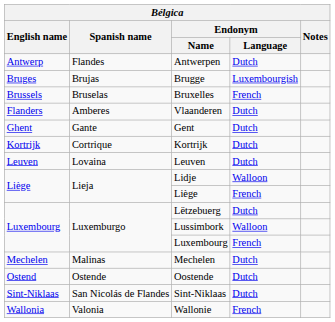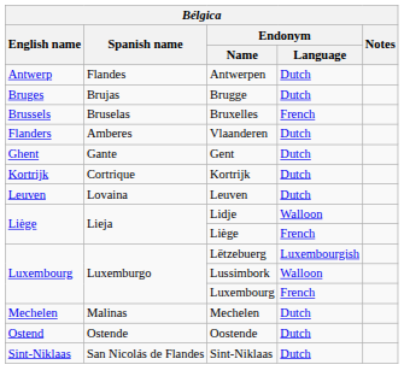 <table class="wikitable sortable">
 <tr>
 <th colspan="5"> <em>Bélgica</em></th>
 </tr>
 <tr>
 <th rowspan="2">English name</th>
 <th rowspan="2">Spanish name</th>
 <th colspan="2">Endonym</th>
 <th rowspan="2">Notes</th>
 </tr>
 <tr>
 <th>Name</th>
 <th>Language</th>
 </tr>
 <tr>
 <td><a href='#'>Antwerp</a></td>
 <td>Flandes</td>
 <td>Antwerpen</td>
 <td><a href='#'>Dutch</a></td>
 <td></td>
 </tr>
 <tr>
 <td><a href='#'>Bruges</a></td>
 <td>Brujas</td>
 <td>Brugge</td>
-<td><a href='#'>Luxembourgish</a></td>
+<td><a href='#'>Dutch</a></td>
 <td></td>
 </tr>
 <tr>
 <td><a href='#'>Brussels</a></td>
 <td>Bruselas</td>
 <td>Bruxelles</td>
 <td><a href='#'>French</a></td>
 <td></td>
 </tr>
 <tr>
 <td><a href='#'>Flanders</a></td>
 <td>Amberes</td>
 <td>Vlaanderen</td>
 <td><a href='#'>Dutch</a></td>
 <td></td>
 </tr>
 <tr>
 <td><a href='#'>Ghent</a></td>
 <td>Gante</td>
 <td>Gent</td>
 <td><a href='#'>Dutch</a></td>
 <td></td>
 </tr>
 <tr>
 <td><a href='#'>Kortrijk</a></td>
 <td>Cortrique</td>
 <td>Kortrijk</td>
 <td><a href='#'>Dutch</a></td>
 <td></td>
 </tr>
 <tr>
 <td><a href='#'>Leuven</a></td>
 <td>Lovaina</td>
 <td>Leuven</td>
 <td><a href='#'>Dutch</a></td>
 <td></td>
 </tr>
 <tr>
 <td rowspan="2"><a href='#'>Liège</a></td>
 <td rowspan="2">Lieja</td>
 <td>Lidje</td>
 <td><a href='#'>Walloon</a></td>
 <td></td>
 </tr>
 <tr>
 <td>Liège</td>
 <td><a href='#'>French</a></td>
 <td></td>
 </tr>
 <tr>
 <td rowspan="3"><a href='#'>Luxembourg</a></td>
 <td rowspan="3">Luxemburgo</td>
 <td>Lëtzebuerg</td>
-<td><a href='#'>Dutch</a></td>
+<td><a href='#'>Luxembourgish</a></td>
 <td></td>
 </tr>
 <tr>
 <td>Lussimbork</td>
 <td><a href='#'>Walloon</a></td>
 <td></td>
 </tr>
 <tr>
 <td>Luxembourg</td>
 <td><a href='#'>French</a></td>
 <td></td>
 </tr>
 <tr>
 <td><a href='#'>Mechelen</a></td>
 <td>Malinas</td>
 <td>Mechelen</td>
 <td><a href='#'>Dutch</a></td>
 <td></td>
 </tr>
 <tr>
 <td><a href='#'>Ostend</a></td>
 <td>Ostende</td>
 <td>Oostende</td>
 <td><a href='#'>Dutch</a></td>
 <td></td>
 </tr>
 <tr>
 <td><a href='#'>Sint-Niklaas</a></td>
 <td>San Nicolás de Flandes</td>
 <td>Sint-Niklaas</td>
 <td><a href='#'>Dutch</a></td>
 <td></td>
 </tr>
-<tr>
-<td><a href='#'>Wallonia</a></td>
-<td>Valonia</td>
-<td>Wallonie</td>
-<td><a href='#'>French</a></td>
-<td></td>
-</tr>
 </table>
